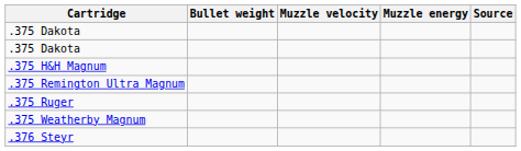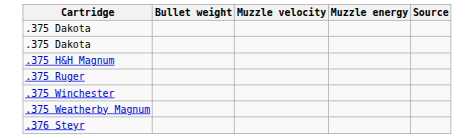 <table class="wikitable sortable" style="margin:auto;">
 <tr>
 <th>Cartridge</th>
 <th>Bullet weight</th>
 <th>Muzzle velocity</th>
 <th>Muzzle energy</th>
 <th>Source</th>
 </tr>
 <tr>
 <td>.375 Dakota</td>
 <td></td>
 <td></td>
 <td></td>
 <td></td>
 </tr>
 <tr>
 <td>.375 Dakota</td>
 <td></td>
 <td></td>
 <td></td>
 <td></td>
 </tr>
 <tr>
 <td><a href='#'>.375 H&H Magnum</a></td>
 <td></td>
 <td></td>
 <td></td>
 <td></td>
 </tr>
 <tr>
-<td><a href='#'>.375 Remington Ultra Magnum</a></td>
+<td><a href='#'>.375 Ruger</a></td>
 <td></td>
 <td></td>
 <td></td>
 <td></td>
 </tr>
 <tr>
-<td><a href='#'>.375 Ruger</a></td>
+<td><a href='#'>.375 Winchester</a></td>
 <td></td>
 <td></td>
 <td></td>
 <td></td>
 </tr>
 <tr>
 <td><a href='#'>.375 Weatherby Magnum</a></td>
 <td></td>
 <td></td>
 <td></td>
 <td></td>
 </tr>
 <tr>
 <td><a href='#'>.376 Steyr</a></td>
 <td></td>
 <td></td>
 <td></td>
 <td></td>
 </tr>
 </table>
